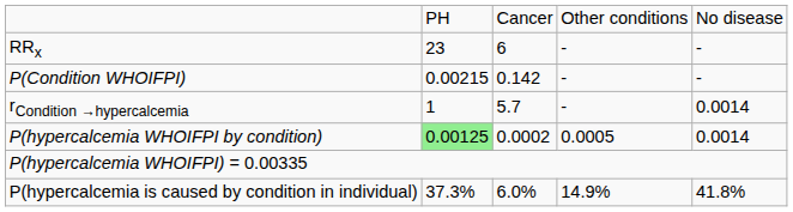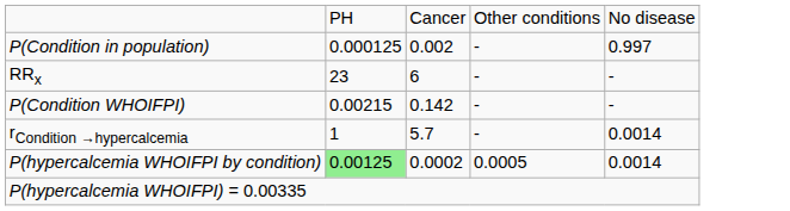 <table class="wikitable">
 <tr>
 <td></td>
 <td>PH</td>
 <td>Cancer</td>
 <td>Other conditions</td>
 <td>No disease</td>
+</tr>
+<tr>
+<td><em>P(Condition in population)</em></td>
+<td>0.000125</td>
+<td>0.002</td>
+<td>-</td>
+<td>0.997</td>
 </tr>
 <tr>
 <td>RR<sub>x</sub></td>
 <td>23</td>
 <td>6</td>
 <td>-</td>
 <td>-</td>
 </tr>
 <tr>
 <td><em>P(Condition WHOIFPI)</em></td>
 <td>0.00215</td>
 <td>0.142</td>
 <td>-</td>
 <td>-</td>
 </tr>
 <tr>
 <td>r<sub>Condition →hypercalcemia</sub></td>
 <td>1</td>
 <td>5.7</td>
 <td>-</td>
 <td>0.0014</td>
 </tr>
 <tr>
 <td><em>P(hypercalcemia WHOIFPI by condition)</em></td>
 <td style="background: lightgreen;">0.00125</td>
 <td>0.0002</td>
 <td>0.0005</td>
 <td>0.0014</td>
 </tr>
 <tr>
 <td colspan=5><em> P(hypercalcemia WHOIFPI)</em> = 0.00335</td>
 </tr>
-<tr>
-<td>P(hypercalcemia is caused by condition in individual)</td>
-<td>37.3%</td>
-<td>6.0%</td>
-<td>14.9%</td>
-<td>41.8%</td>
-</tr>
 </table>
